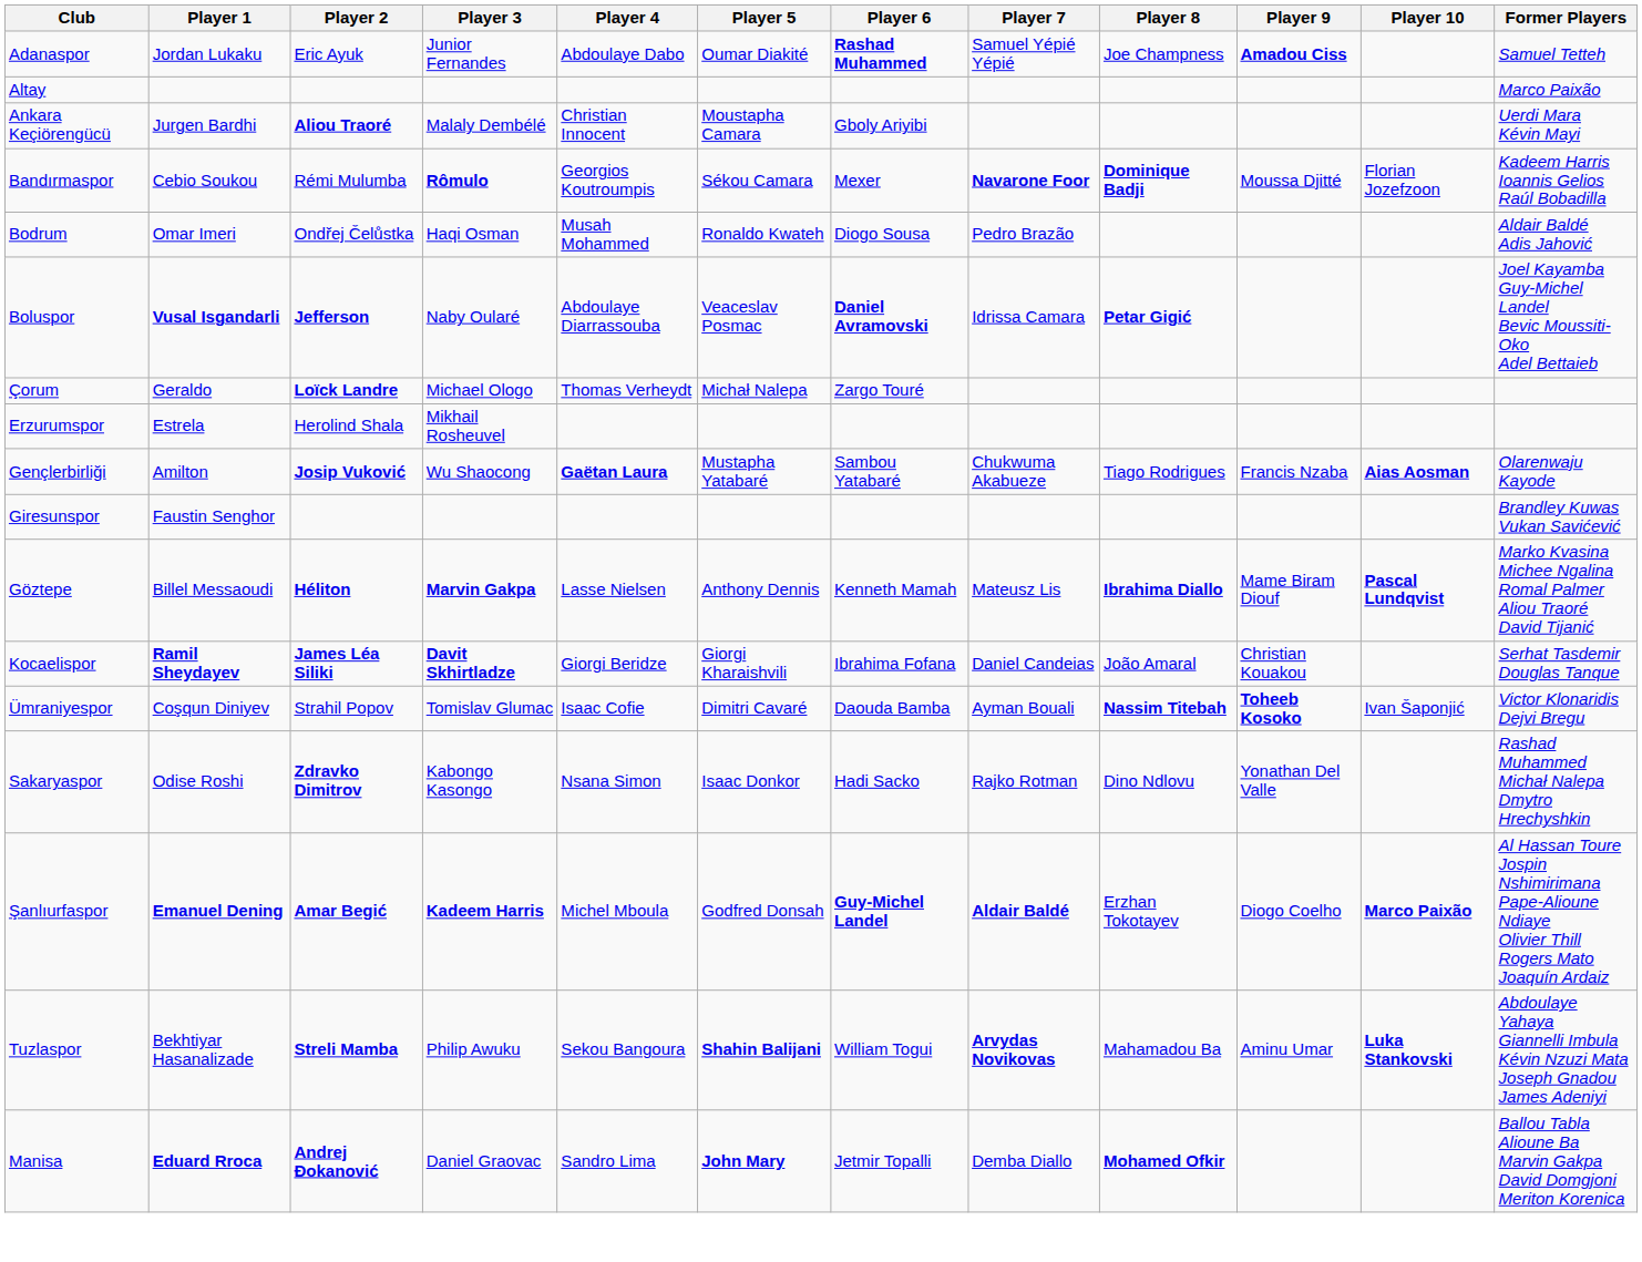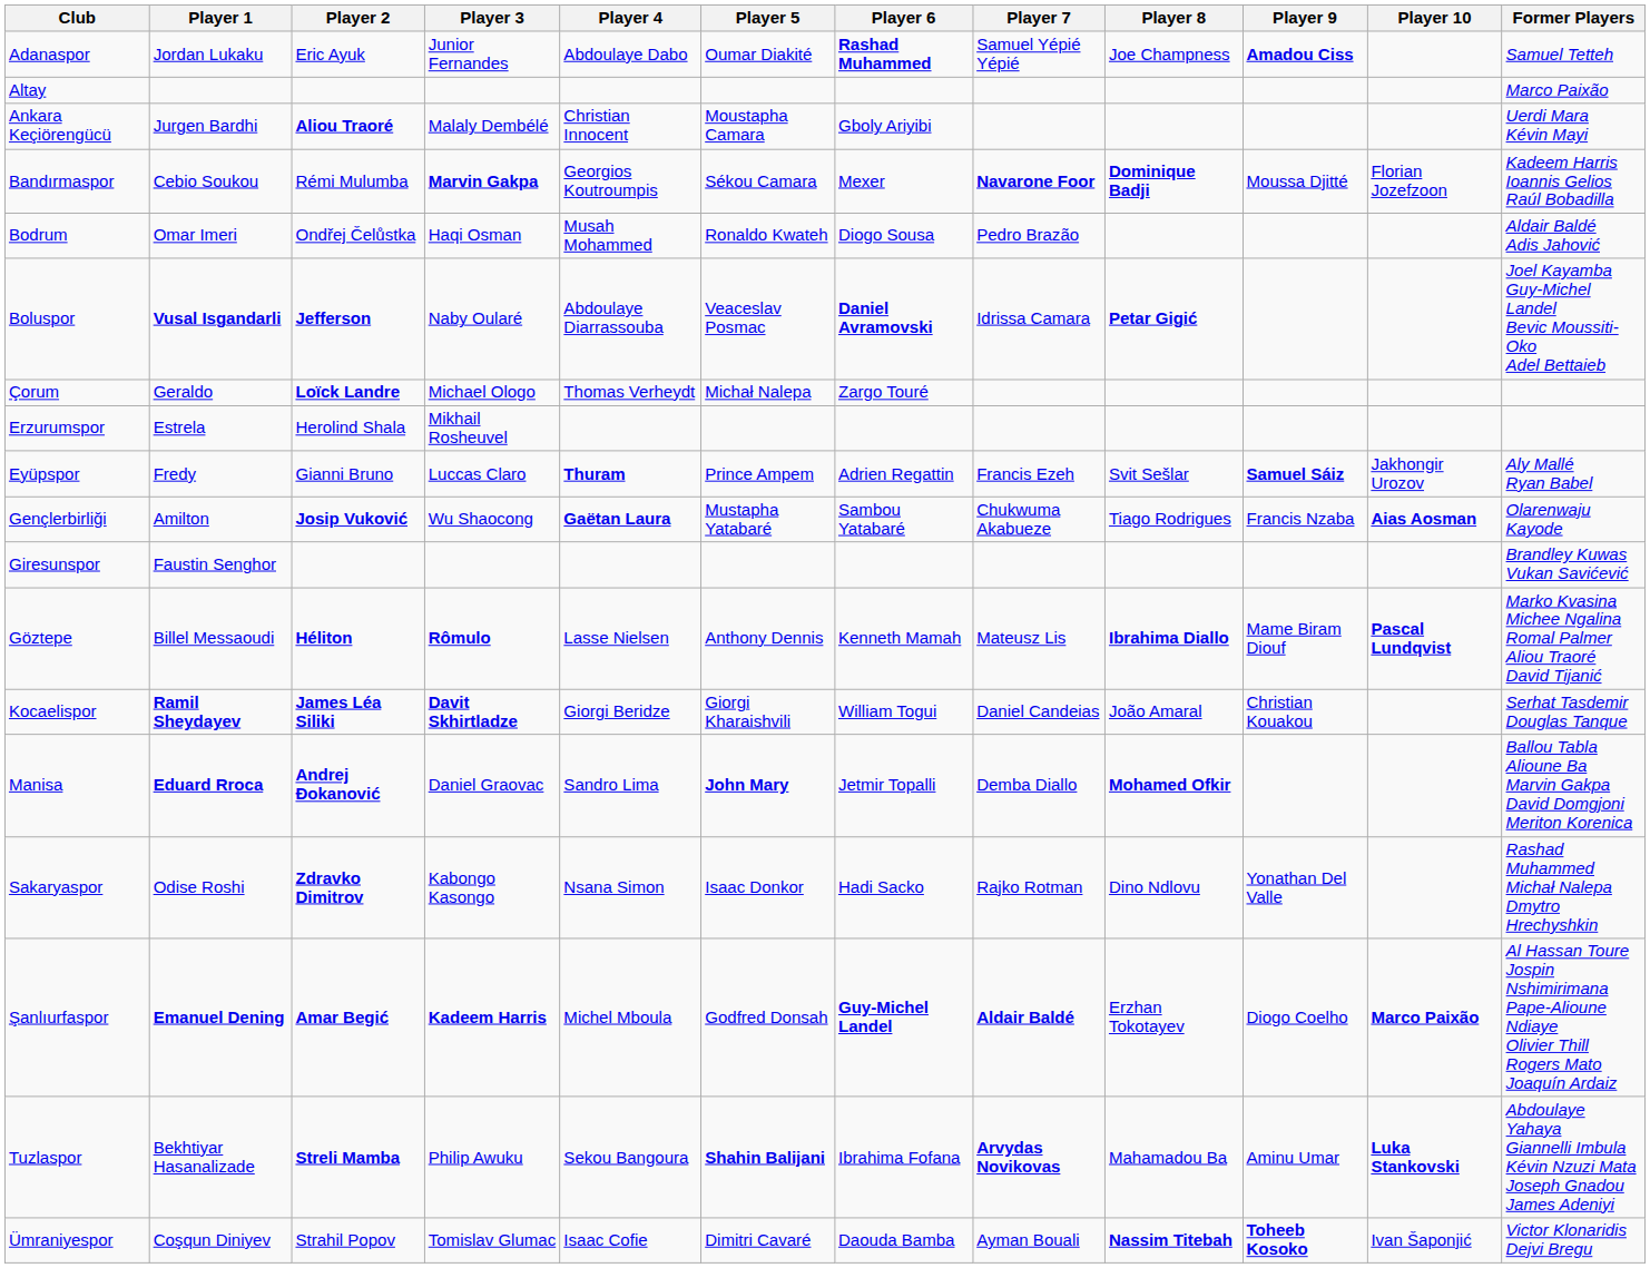 <table class="wikitable">
 <tr>
 <th width="170">Club</th>
 <th width="170">Player 1</th>
 <th width="170">Player 2</th>
 <th width="170">Player 3</th>
 <th width="170">Player 4</th>
 <th width="170">Player 5</th>
 <th width="170">Player 6</th>
 <th width="170">Player 7</th>
 <th width="170">Player 8</th>
 <th width="170">Player 9</th>
 <th width="170">Player 10</th>
 <th width="170">Former Players</th>
 </tr>
 <tr>
 <td><a href='#'>Adanaspor</a></td>
 <td> <a href='#'>Jordan Lukaku</a></td>
 <td> <a href='#'>Eric Ayuk</a></td>
 <td> <a href='#'>Junior Fernandes</a></td>
 <td> <a href='#'>Abdoulaye Dabo</a></td>
 <td> <a href='#'>Oumar Diakité</a></td>
 <td> <strong><a href='#'>Rashad Muhammed</a></strong></td>
 <td> <a href='#'>Samuel Yépié Yépié</a></td>
 <td> <a href='#'>Joe Champness</a></td>
 <td> <strong><a href='#'>Amadou Ciss</a></strong></td>
 <td></td>
 <td> <em><a href='#'>Samuel Tetteh</a></em></td>
 </tr>
 <tr>
 <td><a href='#'>Altay</a></td>
 <td></td>
 <td></td>
 <td></td>
 <td></td>
 <td></td>
 <td></td>
 <td></td>
 <td></td>
 <td></td>
 <td></td>
 <td> <em><a href='#'>Marco Paixão</a></em></td>
 </tr>
 <tr>
 <td><a href='#'>Ankara Keçiörengücü</a></td>
 <td> <a href='#'>Jurgen Bardhi</a></td>
 <td> <strong><a href='#'>Aliou Traoré</a></strong></td>
 <td> <a href='#'>Malaly Dembélé</a></td>
 <td> <a href='#'>Christian Innocent</a></td>
 <td> <a href='#'>Moustapha Camara</a></td>
 <td> <a href='#'>Gboly Ariyibi</a></td>
 <td></td>
 <td></td>
 <td></td>
 <td></td>
 <td> <em><a href='#'>Uerdi Mara</a></em> <br>  <em><a href='#'>Kévin Mayi</a></em></td>
 </tr>
 <tr>
 <td><a href='#'>Bandırmaspor</a></td>
 <td> <a href='#'>Cebio Soukou</a></td>
 <td> <a href='#'>Rémi Mulumba</a></td>
-<td> <strong><a href='#'>Rômulo</a></strong></td>
+<td> <strong><a href='#'>Marvin Gakpa</a></strong></td>
 <td> <a href='#'>Georgios Koutroumpis</a></td>
 <td> <a href='#'>Sékou Camara</a></td>
 <td> <a href='#'>Mexer</a></td>
 <td> <strong><a href='#'>Navarone Foor</a></strong></td>
 <td> <strong><a href='#'>Dominique Badji</a></strong></td>
 <td> <a href='#'>Moussa Djitté</a></td>
 <td> <a href='#'>Florian Jozefzoon</a></td>
 <td> <em><a href='#'>Kadeem Harris</a></em> <br>  <em><a href='#'>Ioannis Gelios</a></em> <br>  <em><a href='#'>Raúl Bobadilla</a></em></td>
 </tr>
 <tr>
 <td><a href='#'>Bodrum</a></td>
 <td> <a href='#'>Omar Imeri</a></td>
 <td> <a href='#'>Ondřej Čelůstka</a></td>
 <td> <a href='#'>Haqi Osman</a></td>
 <td> <a href='#'>Musah Mohammed</a></td>
 <td> <a href='#'>Ronaldo Kwateh</a></td>
 <td> <a href='#'>Diogo Sousa</a></td>
 <td> <a href='#'>Pedro Brazão</a></td>
 <td></td>
 <td></td>
 <td></td>
 <td> <em><a href='#'>Aldair Baldé</a></em> <br>  <em><a href='#'>Adis Jahović</a></em></td>
 </tr>
 <tr>
 <td><a href='#'>Boluspor</a></td>
 <td> <strong><a href='#'>Vusal Isgandarli</a></strong></td>
 <td> <strong><a href='#'>Jefferson</a></strong></td>
 <td> <a href='#'>Naby Oularé</a></td>
 <td> <a href='#'>Abdoulaye Diarrassouba</a></td>
 <td> <a href='#'>Veaceslav Posmac</a></td>
 <td> <strong><a href='#'>Daniel Avramovski</a></strong></td>
 <td> <a href='#'>Idrissa Camara</a></td>
 <td> <strong><a href='#'>Petar Gigić</a></strong></td>
 <td></td>
 <td></td>
 <td> <em><a href='#'>Joel Kayamba</a></em> <br>  <em><a href='#'>Guy-Michel Landel</a></em> <br>  <em><a href='#'>Bevic Moussiti-Oko</a></em> <br>  <em><a href='#'>Adel Bettaieb</a></em></td>
 </tr>
 <tr>
 <td><a href='#'>Çorum</a></td>
 <td> <a href='#'>Geraldo</a></td>
 <td> <strong><a href='#'>Loïck Landre</a></strong></td>
 <td> <a href='#'>Michael Ologo</a></td>
 <td> <a href='#'>Thomas Verheydt</a></td>
 <td> <a href='#'>Michał Nalepa</a></td>
 <td> <a href='#'>Zargo Touré</a></td>
 <td></td>
 <td></td>
 <td></td>
 <td></td>
 <td></td>
 </tr>
 <tr>
 <td><a href='#'>Erzurumspor</a></td>
 <td> <a href='#'>Estrela</a></td>
 <td> <a href='#'>Herolind Shala</a></td>
 <td> <a href='#'>Mikhail Rosheuvel</a></td>
 <td></td>
 <td></td>
 <td></td>
 <td></td>
 <td></td>
 <td></td>
 <td></td>
 <td></td>
 </tr>
 <tr>
+<td><a href='#'>Eyüpspor</a></td>
+<td> <a href='#'>Fredy</a></td>
+<td> <a href='#'>Gianni Bruno</a></td>
+<td> <a href='#'>Luccas Claro</a></td>
+<td> <strong><a href='#'>Thuram</a></strong></td>
+<td> <a href='#'>Prince Ampem</a></td>
+<td> <a href='#'>Adrien Regattin</a></td>
+<td> <a href='#'>Francis Ezeh</a></td>
+<td> <a href='#'>Svit Sešlar</a></td>
+<td> <strong><a href='#'>Samuel Sáiz</a></strong></td>
+<td> <a href='#'>Jakhongir Urozov</a></td>
+<td> <em><a href='#'>Aly Mallé</a></em> <br>  <em><a href='#'>Ryan Babel</a></em></td>
+</tr>
+<tr>
 <td><a href='#'>Gençlerbirliği</a></td>
 <td> <a href='#'>Amilton</a></td>
 <td> <strong><a href='#'>Josip Vuković</a></strong></td>
 <td> <a href='#'>Wu Shaocong</a></td>
 <td> <strong><a href='#'>Gaëtan Laura</a></strong></td>
 <td> <a href='#'>Mustapha Yatabaré</a></td>
 <td> <a href='#'>Sambou Yatabaré</a></td>
 <td> <a href='#'>Chukwuma Akabueze</a></td>
 <td> <a href='#'>Tiago Rodrigues</a></td>
 <td> <a href='#'>Francis Nzaba</a></td>
 <td> <strong><a href='#'>Aias Aosman</a></strong></td>
 <td> <em><a href='#'>Olarenwaju Kayode</a></em></td>
 </tr>
 <tr>
 <td><a href='#'>Giresunspor</a></td>
 <td> <a href='#'>Faustin Senghor</a></td>
 <td></td>
 <td></td>
 <td></td>
 <td></td>
 <td></td>
 <td></td>
 <td></td>
 <td></td>
 <td></td>
 <td> <em><a href='#'>Brandley Kuwas</a></em> <br>  <em><a href='#'>Vukan Savićević</a></em></td>
 </tr>
 <tr>
 <td><a href='#'>Göztepe</a></td>
 <td> <a href='#'>Billel Messaoudi</a></td>
 <td> <strong><a href='#'>Héliton</a></strong></td>
-<td> <strong><a href='#'>Marvin Gakpa</a></strong></td>
+<td> <strong><a href='#'>Rômulo</a></strong></td>
 <td> <a href='#'>Lasse Nielsen</a></td>
 <td> <a href='#'>Anthony Dennis</a></td>
 <td> <a href='#'>Kenneth Mamah</a></td>
 <td> <a href='#'>Mateusz Lis</a></td>
 <td> <strong><a href='#'>Ibrahima Diallo</a></strong></td>
 <td> <a href='#'>Mame Biram Diouf</a></td>
 <td> <strong><a href='#'>Pascal Lundqvist</a></strong></td>
 <td> <em><a href='#'>Marko Kvasina</a></em> <br>  <em><a href='#'>Michee Ngalina</a></em> <br>  <em><a href='#'>Romal Palmer</a></em> <br>  <em><a href='#'>Aliou Traoré</a></em> <br>  <em><a href='#'>David Tijanić</a></em></td>
 </tr>
 <tr>
 <td><a href='#'>Kocaelispor</a></td>
 <td> <strong><a href='#'>Ramil Sheydayev</a></strong></td>
 <td> <strong><a href='#'>James Léa Siliki</a></strong></td>
 <td> <strong><a href='#'>Davit Skhirtladze</a></strong></td>
 <td> <a href='#'>Giorgi Beridze</a></td>
 <td> <a href='#'>Giorgi Kharaishvili</a></td>
-<td> <a href='#'>Ibrahima Fofana</a></td>
+<td> <a href='#'>William Togui</a></td>
 <td> <a href='#'>Daniel Candeias</a></td>
 <td> <a href='#'>João Amaral</a></td>
 <td> <a href='#'>Christian Kouakou</a></td>
 <td></td>
 <td> <em><a href='#'>Serhat Tasdemir</a></em> <br>  <em><a href='#'>Douglas Tanque</a></em></td>
 </tr>
 <tr>
-<td><a href='#'>Ümraniyespor</a></td>
-<td> <a href='#'>Coşqun Diniyev</a></td>
-<td> <a href='#'>Strahil Popov</a></td>
-<td> <a href='#'>Tomislav Glumac</a></td>
-<td> <a href='#'>Isaac Cofie</a></td>
-<td> <a href='#'>Dimitri Cavaré</a></td>
-<td> <a href='#'>Daouda Bamba</a></td>
-<td> <a href='#'>Ayman Bouali</a></td>
-<td> <strong><a href='#'>Nassim Titebah</a></strong></td>
-<td> <strong><a href='#'>Toheeb Kosoko</a></strong></td>
-<td> <a href='#'>Ivan Šaponjić</a></td>
-<td> <em><a href='#'>Victor Klonaridis</a></em> <br>  <em><a href='#'>Dejvi Bregu</a></em></td>
+<td><a href='#'>Manisa</a></td>
+<td> <strong><a href='#'>Eduard Rroca</a></strong></td>
+<td> <strong><a href='#'>Andrej Đokanović</a></strong></td>
+<td> <a href='#'>Daniel Graovac</a></td>
+<td> <a href='#'>Sandro Lima</a></td>
+<td> <strong><a href='#'>John Mary</a></strong></td>
+<td> <a href='#'>Jetmir Topalli</a></td>
+<td> <a href='#'>Demba Diallo</a></td>
+<td> <strong><a href='#'>Mohamed Ofkir</a></strong></td>
+<td></td>
+<td></td>
+<td> <em><a href='#'>Ballou Tabla</a></em> <br>  <em><a href='#'>Alioune Ba</a></em> <br>  <em><a href='#'>Marvin Gakpa</a></em> <br>  <em><a href='#'>David Domgjoni</a></em> <br>  <em><a href='#'>Meriton Korenica</a></em></td>
 </tr>
 <tr>
 <td><a href='#'>Sakaryaspor</a></td>
 <td> <a href='#'>Odise Roshi</a></td>
 <td> <strong><a href='#'>Zdravko Dimitrov</a></strong></td>
 <td> <a href='#'>Kabongo Kasongo</a></td>
 <td> <a href='#'>Nsana Simon</a></td>
 <td> <a href='#'>Isaac Donkor</a></td>
 <td> <a href='#'>Hadi Sacko</a></td>
 <td> <a href='#'>Rajko Rotman</a></td>
 <td> <a href='#'>Dino Ndlovu</a></td>
 <td> <a href='#'>Yonathan Del Valle</a></td>
 <td></td>
 <td> <em><a href='#'>Rashad Muhammed</a></em> <br>  <em><a href='#'>Michał Nalepa</a></em> <br>  <em><a href='#'>Dmytro Hrechyshkin</a></em></td>
 </tr>
 <tr>
 <td><a href='#'>Şanlıurfaspor</a></td>
 <td> <strong><a href='#'>Emanuel Dening</a></strong></td>
 <td> <strong><a href='#'>Amar Begić</a></strong></td>
 <td> <strong><a href='#'>Kadeem Harris</a></strong></td>
 <td> <a href='#'>Michel Mboula</a></td>
 <td> <a href='#'>Godfred Donsah</a></td>
 <td> <strong><a href='#'>Guy-Michel Landel</a></strong></td>
 <td> <strong><a href='#'>Aldair Baldé</a></strong></td>
 <td> <a href='#'>Erzhan Tokotayev</a></td>
 <td> <a href='#'>Diogo Coelho</a></td>
 <td> <strong><a href='#'>Marco Paixão</a></strong></td>
 <td> <em><a href='#'>Al Hassan Toure</a></em> <br>  <em><a href='#'>Jospin Nshimirimana</a></em> <br>  <em><a href='#'>Pape-Alioune Ndiaye</a></em> <br>  <em><a href='#'>Olivier Thill</a></em> <br>  <em><a href='#'>Rogers Mato</a></em> <br>  <em><a href='#'>Joaquín Ardaiz</a></em></td>
 </tr>
 <tr>
 <td><a href='#'>Tuzlaspor</a></td>
 <td> <a href='#'>Bekhtiyar Hasanalizade</a></td>
 <td> <strong><a href='#'>Streli Mamba</a></strong></td>
 <td> <a href='#'>Philip Awuku</a></td>
 <td> <a href='#'>Sekou Bangoura</a></td>
 <td> <strong><a href='#'>Shahin Balijani</a></strong></td>
-<td> <a href='#'>William Togui</a></td>
+<td> <a href='#'>Ibrahima Fofana</a></td>
 <td> <strong><a href='#'>Arvydas Novikovas</a></strong></td>
 <td> <a href='#'>Mahamadou Ba</a></td>
 <td> <a href='#'>Aminu Umar</a></td>
 <td> <strong><a href='#'>Luka Stankovski</a></strong></td>
 <td> <em><a href='#'>Abdoulaye Yahaya</a></em> <br>  <em><a href='#'>Giannelli Imbula</a></em> <br>  <em><a href='#'>Kévin Nzuzi Mata</a></em> <br>  <em><a href='#'>Joseph Gnadou</a></em> <br>  <em><a href='#'>James Adeniyi</a></em></td>
 </tr>
 <tr>
-<td><a href='#'>Manisa</a></td>
-<td> <strong><a href='#'>Eduard Rroca</a></strong></td>
-<td> <strong><a href='#'>Andrej Đokanović</a></strong></td>
-<td> <a href='#'>Daniel Graovac</a></td>
-<td> <a href='#'>Sandro Lima</a></td>
-<td> <strong><a href='#'>John Mary</a></strong></td>
-<td> <a href='#'>Jetmir Topalli</a></td>
-<td> <a href='#'>Demba Diallo</a></td>
-<td> <strong><a href='#'>Mohamed Ofkir</a></strong></td>
-<td></td>
-<td></td>
-<td> <em><a href='#'>Ballou Tabla</a></em> <br>  <em><a href='#'>Alioune Ba</a></em> <br>  <em><a href='#'>Marvin Gakpa</a></em> <br>  <em><a href='#'>David Domgjoni</a></em> <br>  <em><a href='#'>Meriton Korenica</a></em></td>
+<td><a href='#'>Ümraniyespor</a></td>
+<td> <a href='#'>Coşqun Diniyev</a></td>
+<td> <a href='#'>Strahil Popov</a></td>
+<td> <a href='#'>Tomislav Glumac</a></td>
+<td> <a href='#'>Isaac Cofie</a></td>
+<td> <a href='#'>Dimitri Cavaré</a></td>
+<td> <a href='#'>Daouda Bamba</a></td>
+<td> <a href='#'>Ayman Bouali</a></td>
+<td> <strong><a href='#'>Nassim Titebah</a></strong></td>
+<td> <strong><a href='#'>Toheeb Kosoko</a></strong></td>
+<td> <a href='#'>Ivan Šaponjić</a></td>
+<td> <em><a href='#'>Victor Klonaridis</a></em> <br>  <em><a href='#'>Dejvi Bregu</a></em></td>
 </tr>
 </table>
